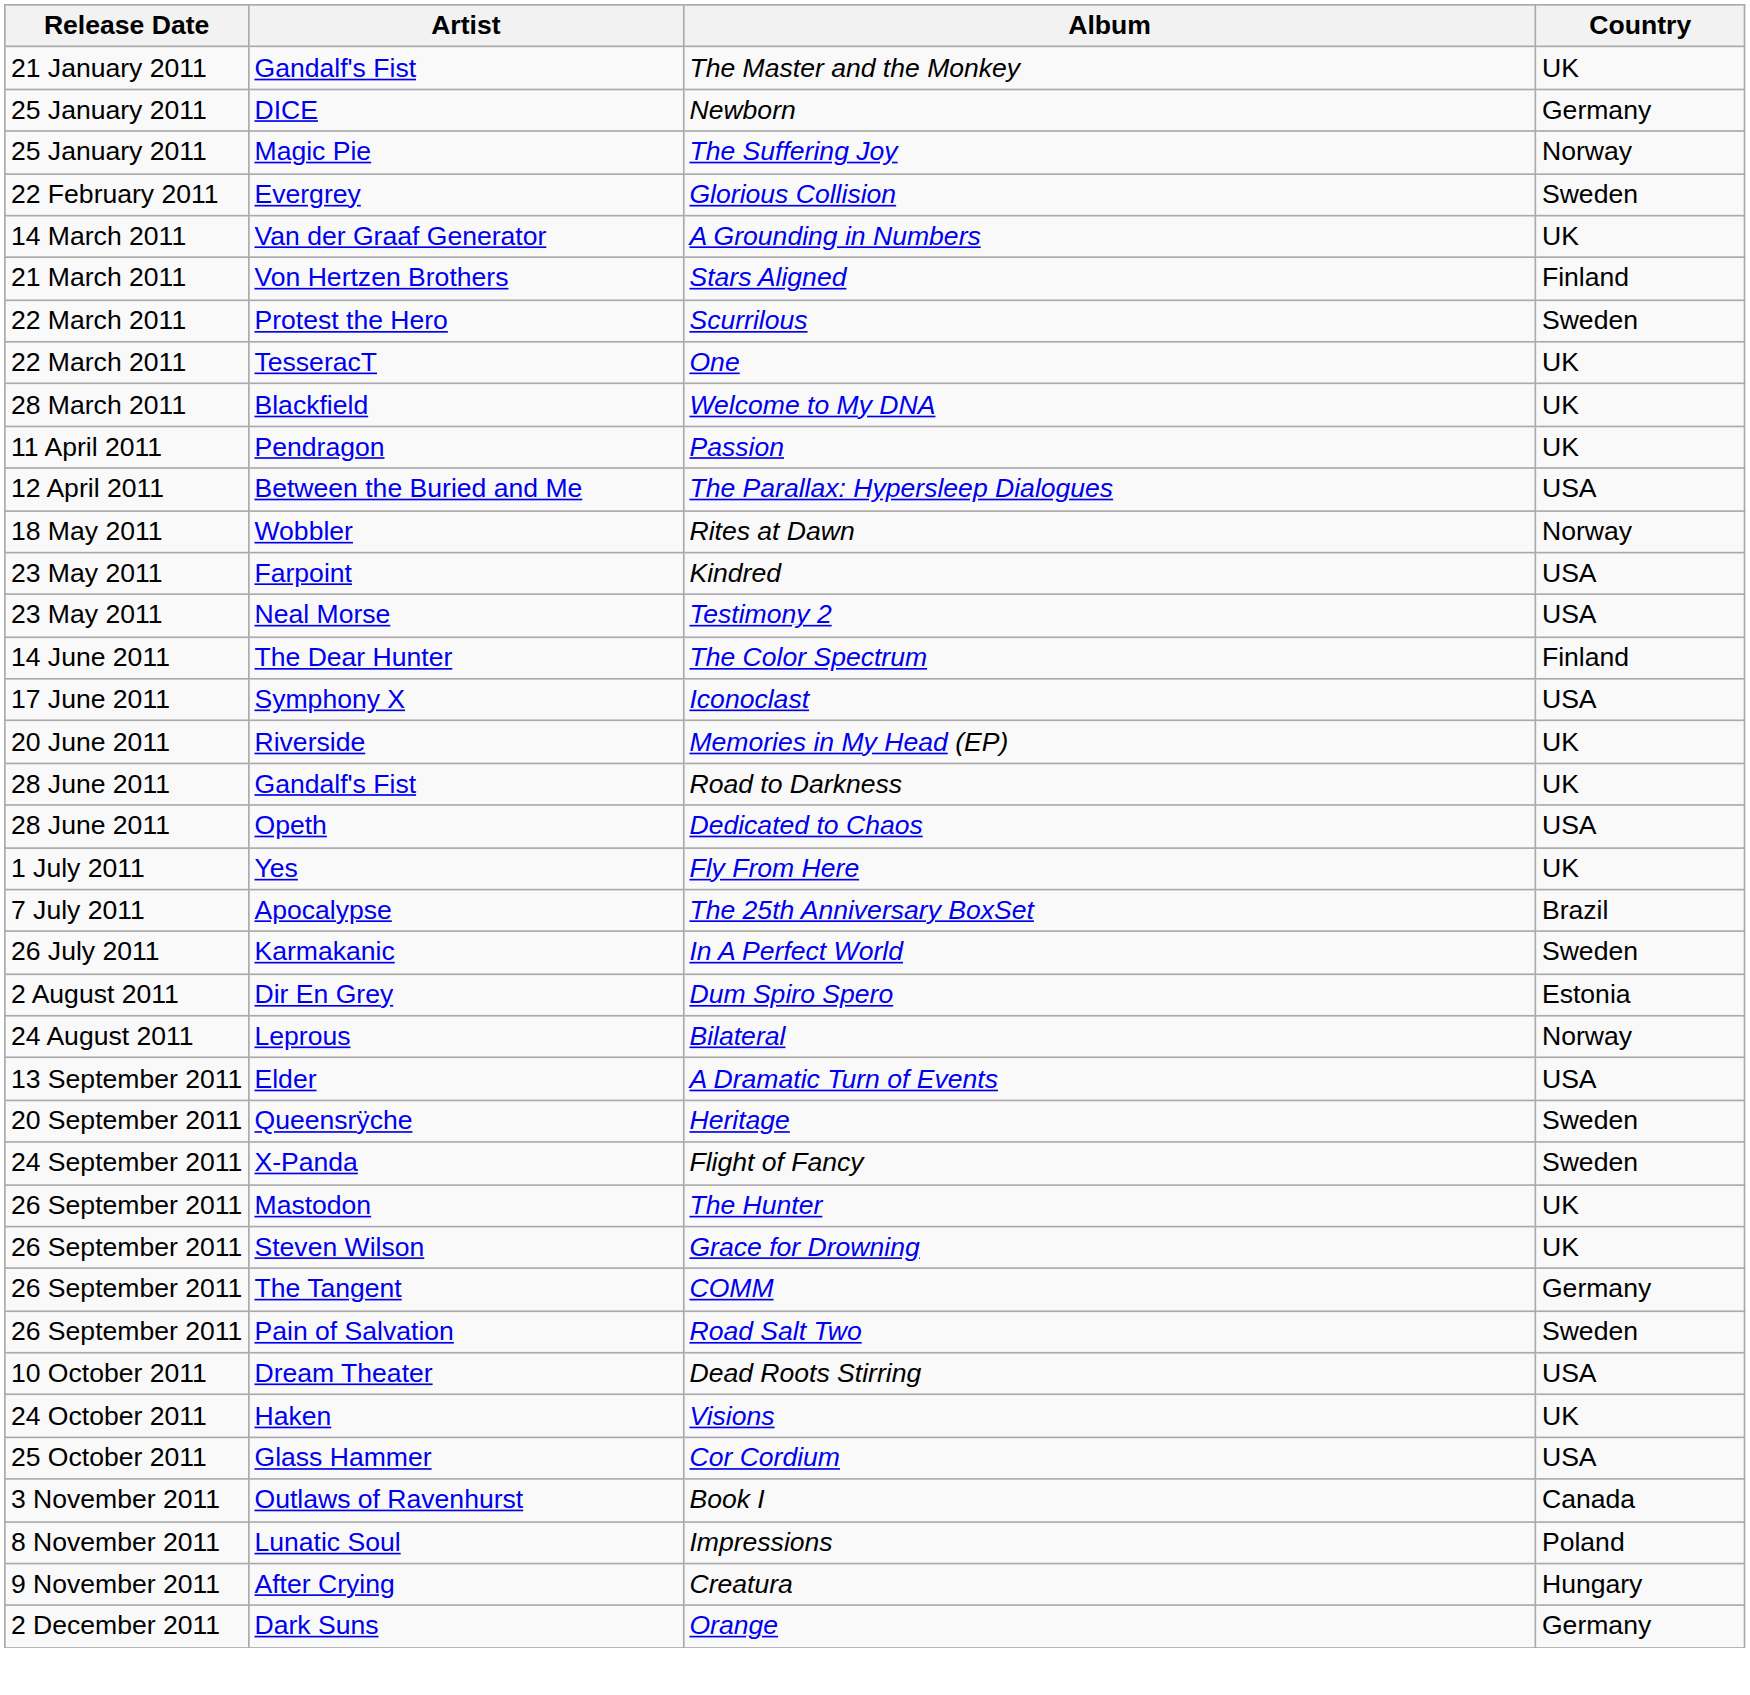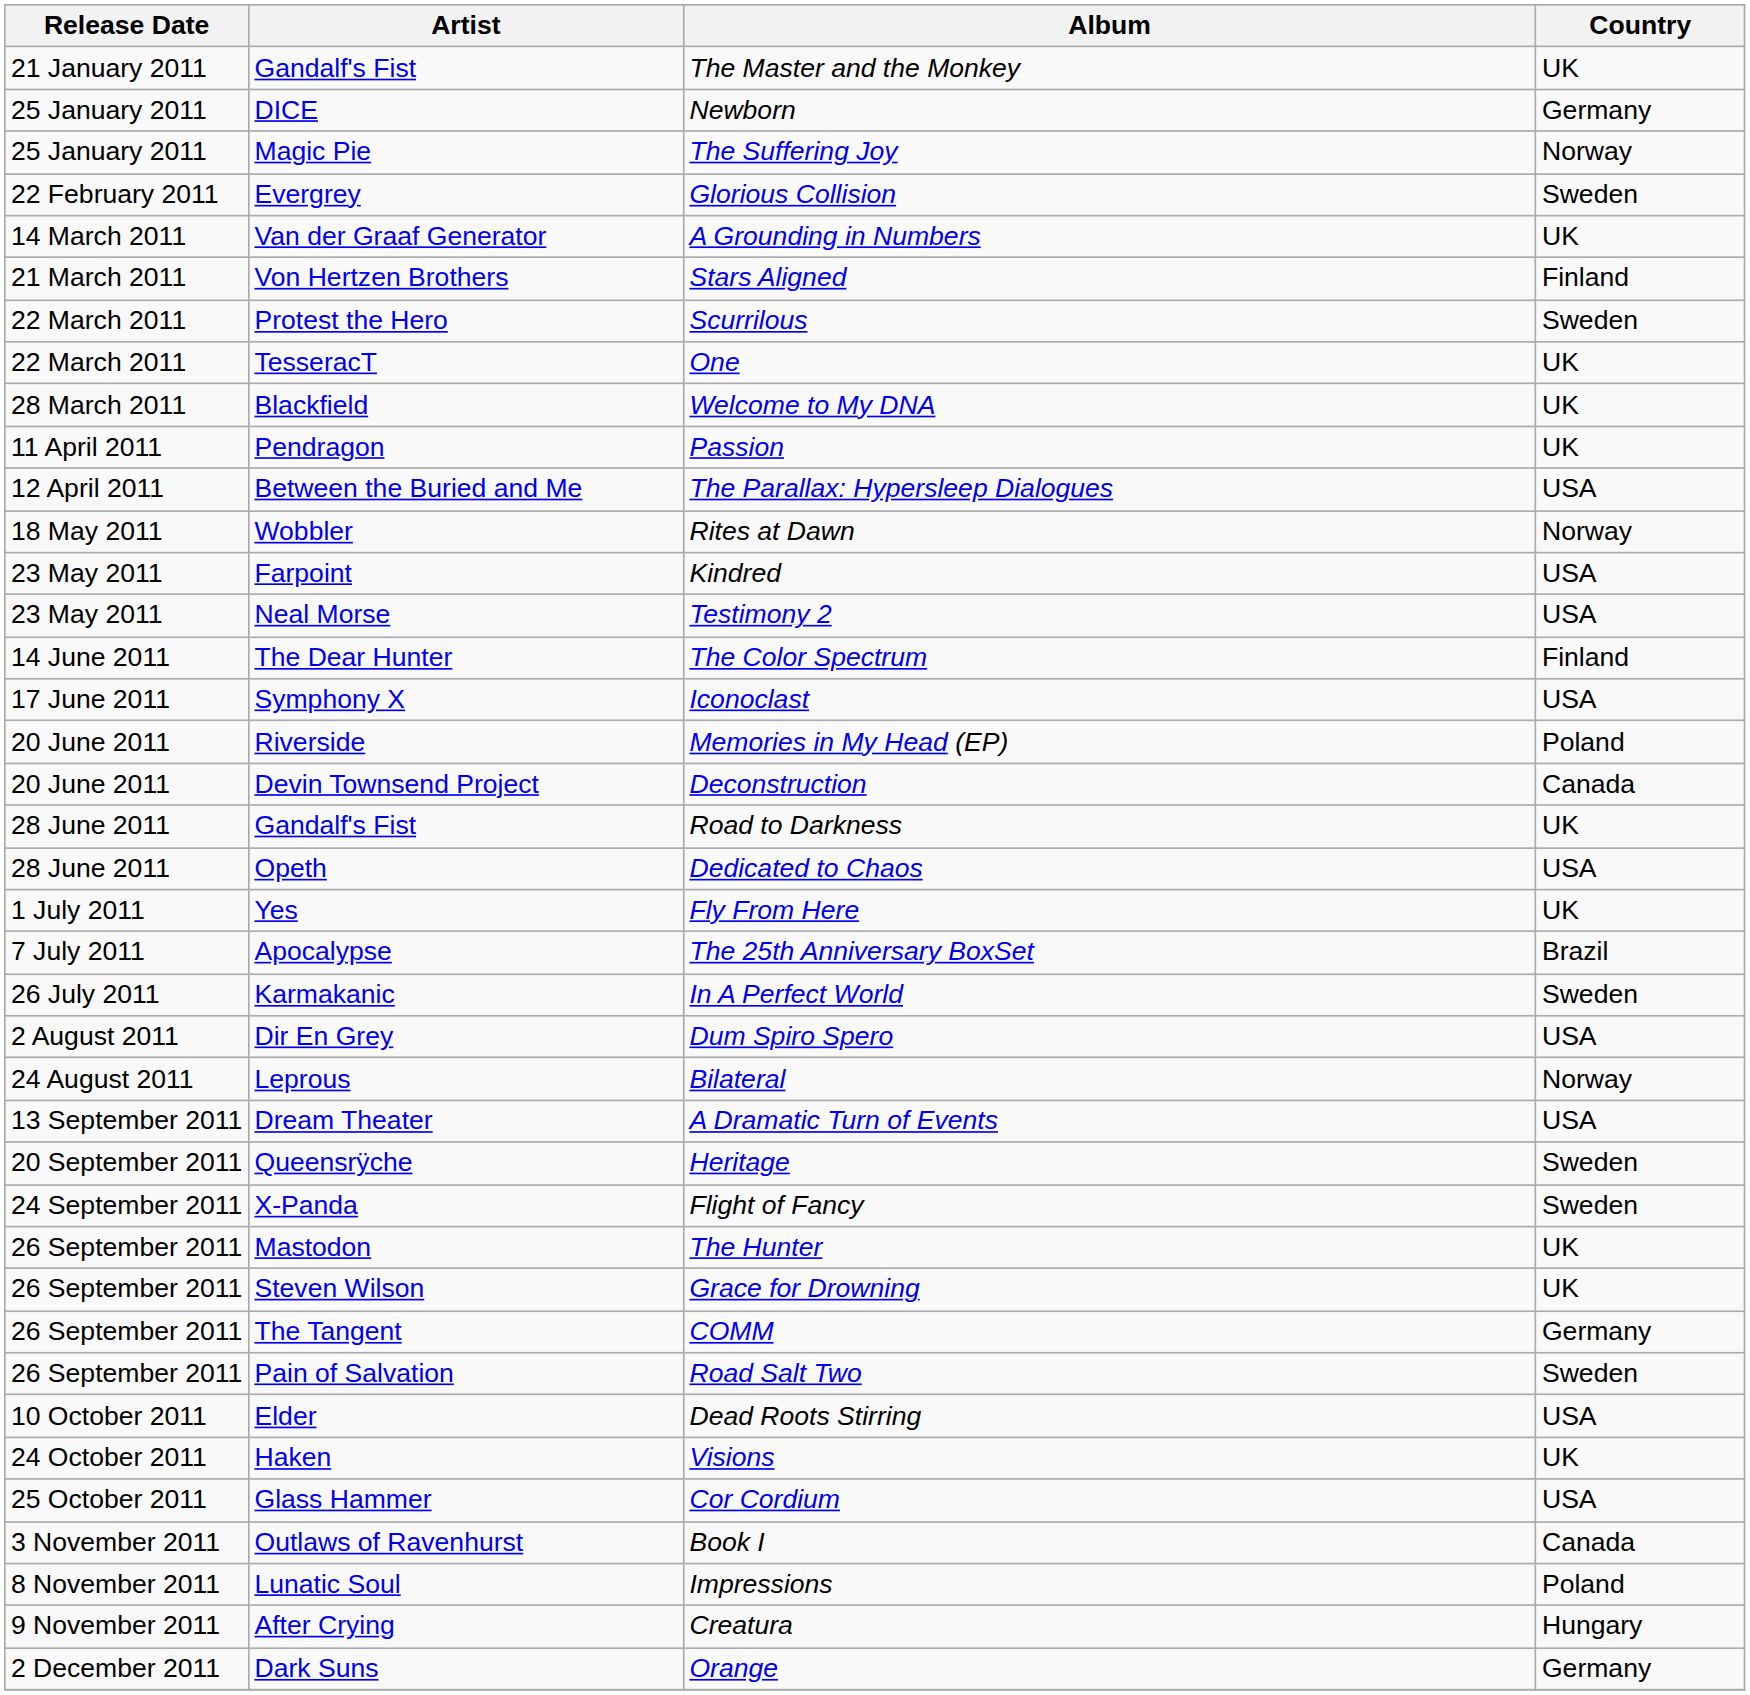 <table class="wikitable center">
 <tr>
 <th align=center width="14%">Release Date</th>
 <th align=center width="25%">Artist</th>
 <th align=center width="49%">Album</th>
 <th align=center width="12%">Country</th>
 </tr>
 <tr>
 <td>21 January 2011</td>
 <td><a href='#'>Gandalf's Fist</a></td>
 <td><em>The Master and the Monkey</em></td>
 <td>UK</td>
 </tr>
 <tr>
 <td>25 January 2011</td>
 <td><a href='#'>DICE</a></td>
 <td><em>Newborn</em></td>
 <td>Germany</td>
 </tr>
 <tr>
 <td>25 January 2011</td>
 <td><a href='#'>Magic Pie</a></td>
 <td><em><a href='#'>The Suffering Joy</a></em></td>
 <td>Norway</td>
 </tr>
 <tr>
 <td>22 February 2011</td>
 <td><a href='#'>Evergrey</a></td>
 <td><em><a href='#'>Glorious Collision</a></em></td>
 <td>Sweden</td>
 </tr>
 <tr>
 <td>14 March 2011</td>
 <td><a href='#'>Van der Graaf Generator</a></td>
 <td><em><a href='#'>A Grounding in Numbers</a></em></td>
 <td>UK</td>
 </tr>
 <tr>
 <td>21 March 2011</td>
 <td><a href='#'>Von Hertzen Brothers</a></td>
 <td><em><a href='#'>Stars Aligned</a></em></td>
 <td>Finland</td>
 </tr>
 <tr>
 <td>22 March 2011</td>
 <td><a href='#'>Protest the Hero</a></td>
 <td><em><a href='#'>Scurrilous</a></em></td>
 <td>Sweden</td>
 </tr>
 <tr>
 <td>22 March 2011</td>
 <td><a href='#'>TesseracT</a></td>
 <td><em><a href='#'>One</a></em></td>
 <td>UK</td>
 </tr>
 <tr>
 <td>28 March 2011</td>
 <td><a href='#'>Blackfield</a></td>
 <td><em><a href='#'>Welcome to My DNA</a></em></td>
 <td>UK</td>
 </tr>
 <tr>
 <td>11 April 2011</td>
 <td><a href='#'>Pendragon</a></td>
 <td><em><a href='#'>Passion</a></em></td>
 <td>UK</td>
 </tr>
 <tr>
 <td>12 April 2011</td>
 <td><a href='#'>Between the Buried and Me</a></td>
 <td><em><a href='#'>The Parallax: Hypersleep Dialogues</a></em></td>
 <td>USA</td>
 </tr>
 <tr>
 <td>18 May 2011</td>
 <td><a href='#'>Wobbler</a></td>
 <td><em>Rites at Dawn</em></td>
 <td>Norway</td>
 </tr>
 <tr>
 <td>23 May 2011</td>
 <td><a href='#'>Farpoint</a></td>
 <td><em>Kindred</em></td>
 <td>USA</td>
 </tr>
 <tr>
 <td>23 May 2011</td>
 <td><a href='#'>Neal Morse</a></td>
 <td><em><a href='#'>Testimony 2</a></em></td>
 <td>USA</td>
 </tr>
 <tr>
 <td>14 June 2011</td>
 <td><a href='#'>The Dear Hunter</a></td>
 <td><em><a href='#'>The Color Spectrum</a></em></td>
 <td>Finland</td>
 </tr>
 <tr>
 <td>17 June 2011</td>
 <td><a href='#'>Symphony X</a></td>
 <td><em><a href='#'>Iconoclast</a></em></td>
 <td>USA</td>
 </tr>
 <tr>
 <td>20 June 2011</td>
 <td><a href='#'>Riverside</a></td>
 <td><em><a href='#'>Memories in My Head</a> (EP)</em></td>
-<td>UK</td>
+<td>Poland</td>
+</tr>
+<tr>
+<td>20 June 2011</td>
+<td><a href='#'>Devin Townsend Project</a></td>
+<td><em><a href='#'>Deconstruction</a></em></td>
+<td>Canada</td>
 </tr>
 <tr>
 <td>28 June 2011</td>
 <td><a href='#'>Gandalf's Fist</a></td>
 <td><em>Road to Darkness</em></td>
 <td>UK</td>
 </tr>
 <tr>
 <td>28 June 2011</td>
 <td><a href='#'>Opeth</a></td>
 <td><em><a href='#'>Dedicated to Chaos</a></em></td>
 <td>USA</td>
 </tr>
 <tr>
 <td>1 July 2011</td>
 <td><a href='#'>Yes</a></td>
 <td><em><a href='#'>Fly From Here</a></em></td>
 <td>UK</td>
 </tr>
 <tr>
 <td>7 July 2011</td>
 <td><a href='#'>Apocalypse</a></td>
 <td><em><a href='#'>The 25th Anniversary BoxSet</a></em></td>
 <td>Brazil</td>
 </tr>
 <tr>
 <td>26 July 2011</td>
 <td><a href='#'>Karmakanic</a></td>
 <td><em><a href='#'>In A Perfect World</a></em></td>
 <td>Sweden</td>
 </tr>
 <tr>
 <td>2 August 2011</td>
 <td><a href='#'>Dir En Grey</a></td>
 <td><em><a href='#'>Dum Spiro Spero</a></em></td>
-<td>Estonia</td>
+<td>USA</td>
 </tr>
 <tr>
 <td>24 August 2011</td>
 <td><a href='#'>Leprous</a></td>
 <td><em><a href='#'>Bilateral</a></em></td>
 <td>Norway</td>
 </tr>
 <tr>
 <td>13 September 2011</td>
-<td><a href='#'>Elder</a></td>
+<td><a href='#'>Dream Theater</a></td>
 <td><em><a href='#'>A Dramatic Turn of Events</a></em></td>
 <td>USA</td>
 </tr>
 <tr>
 <td>20 September 2011</td>
 <td><a href='#'>Queensrÿche</a></td>
 <td><em><a href='#'>Heritage</a></em></td>
 <td>Sweden</td>
 </tr>
 <tr>
 <td>24 September 2011</td>
 <td><a href='#'>X-Panda</a></td>
 <td><em>Flight of Fancy</em></td>
 <td>Sweden</td>
 </tr>
 <tr>
 <td>26 September 2011</td>
 <td><a href='#'>Mastodon</a></td>
 <td><em><a href='#'>The Hunter</a></em></td>
 <td>UK</td>
 </tr>
 <tr>
 <td>26 September 2011</td>
 <td><a href='#'>Steven Wilson</a></td>
 <td><em><a href='#'>Grace for Drowning</a></em></td>
 <td>UK</td>
 </tr>
 <tr>
 <td>26 September 2011</td>
 <td><a href='#'>The Tangent</a></td>
 <td><em><a href='#'>COMM</a></em></td>
 <td>Germany</td>
 </tr>
 <tr>
 <td>26 September 2011</td>
 <td><a href='#'>Pain of Salvation</a></td>
 <td><em><a href='#'>Road Salt Two</a></em></td>
 <td>Sweden</td>
 </tr>
 <tr>
 <td>10 October 2011</td>
-<td><a href='#'>Dream Theater</a></td>
+<td><a href='#'>Elder</a></td>
 <td><em>Dead Roots Stirring</em></td>
 <td>USA</td>
 </tr>
 <tr>
 <td>24 October 2011</td>
 <td><a href='#'>Haken</a></td>
 <td><em><a href='#'>Visions</a></em></td>
 <td>UK</td>
 </tr>
 <tr>
 <td>25 October 2011</td>
 <td><a href='#'>Glass Hammer</a></td>
 <td><em><a href='#'>Cor Cordium</a></em></td>
 <td>USA</td>
 </tr>
 <tr>
 <td>3 November 2011</td>
 <td><a href='#'>Outlaws of Ravenhurst</a></td>
 <td><em>Book I</em></td>
 <td>Canada</td>
 </tr>
 <tr>
 <td>8 November 2011</td>
 <td><a href='#'>Lunatic Soul</a></td>
 <td><em>Impressions</em></td>
 <td>Poland</td>
 </tr>
 <tr>
 <td>9 November 2011</td>
 <td><a href='#'>After Crying</a></td>
 <td><em>Creatura</em></td>
 <td>Hungary</td>
 </tr>
 <tr>
 <td>2 December 2011</td>
 <td><a href='#'>Dark Suns</a></td>
 <td><a href='#'><em>Orange</em></a></td>
 <td>Germany</td>
 </tr>
 <tr>
 </tr>
 </table>
